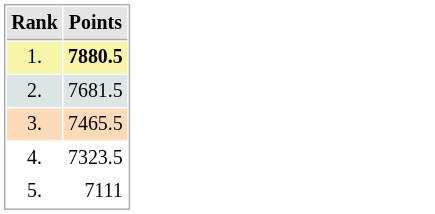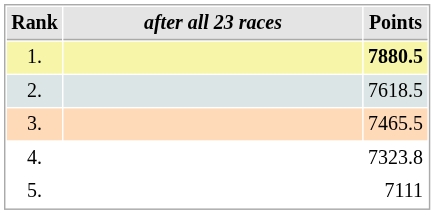 <table cellspacing="1" cellpadding="3" style="border:1px solid #aaa; font-size:86%;">
 <tr style="background:#e4e4e4;">
 <th style="border-bottom:1px solid #aaa; width:10px;">Rank</th>
+<th style="border-bottom:1px solid #aaa; width:200px; white-space:nowrap;"><em>after all 23 races</em> </th>
 <th style="border-bottom:1px solid #aaa; width:20px;">Points</th>
 </tr>
 <tr style="background:#f7f6a8;">
 <td style="text-align:center">1.</td>
+<td><strong></strong></td>
 <td style="text-align:right"><strong>7880.5</strong></td>
 </tr>
 <tr style="background:#dce5e5;">
 <td style="text-align:center">2.</td>
-<td style="text-align:right">7681.5</td>
+<td></td>
+<td style="text-align:right">7618.5</td>
 </tr>
 <tr style="background:#ffdab9;">
 <td style="text-align:center">3.</td>
+<td></td>
 <td style="text-align:right">7465.5</td>
 </tr>
 <tr>
 <td style="text-align:center">4.</td>
-<td style="text-align:right">7323.5</td>
+<td></td>
+<td style="text-align:right">7323.8</td>
 </tr>
 <tr>
 <td style="text-align:center">5.</td>
+<td></td>
 <td style="text-align:right">7111</td>
 </tr>
 </table>
